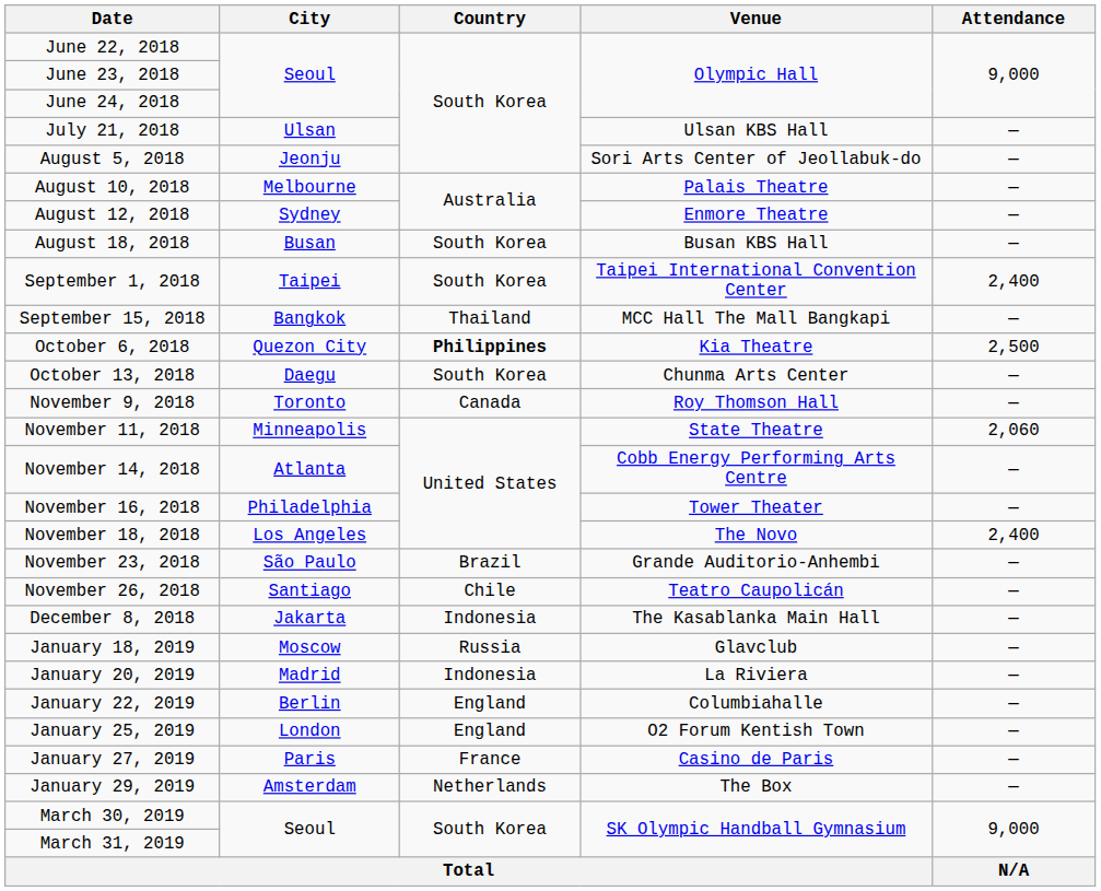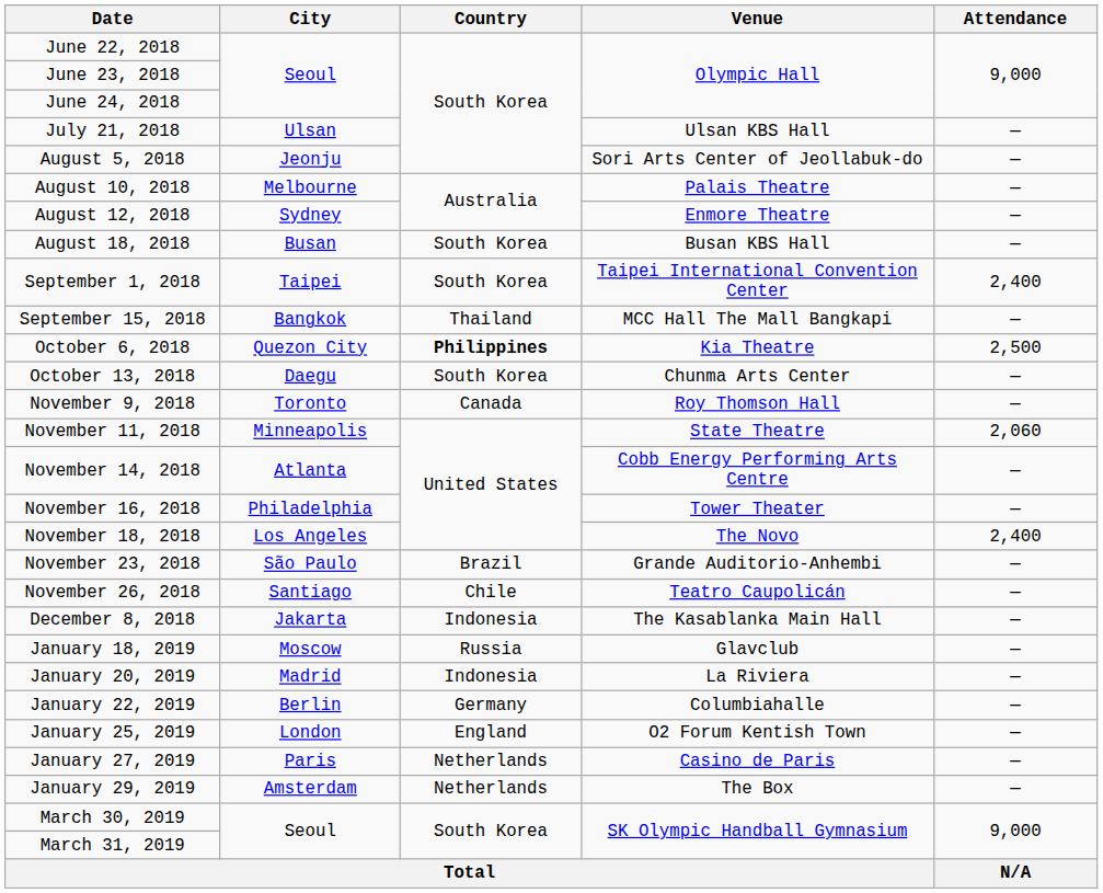 <table class="wikitable" style="text-align:center;">
 <tr>
 <th scope="col" style="width:12em">Date</th>
 <th scope="col" style="width:10em">City</th>
 <th scope="col" style="width:10em">Country</th>
 <th scope="col" style="width:20em">Venue</th>
 <th scope="col" style="width:9em">Attendance</th>
 </tr>
 <tr>
 <td>June 22, 2018</td>
 <td rowspan="3"><a href='#'>Seoul</a></td>
 <td rowspan="5">South Korea</td>
 <td rowspan="3"><a href='#'>Olympic Hall</a></td>
 <td rowspan="3">9,000</td>
 </tr>
 <tr>
 <td>June 23, 2018</td>
 </tr>
 <tr>
 <td>June 24, 2018</td>
 </tr>
 <tr>
 <td>July 21, 2018</td>
 <td><a href='#'>Ulsan</a></td>
 <td>Ulsan KBS Hall</td>
 <td>—</td>
 </tr>
 <tr>
 <td>August 5, 2018</td>
 <td><a href='#'>Jeonju</a></td>
 <td>Sori Arts Center of Jeollabuk-do</td>
 <td>—</td>
 </tr>
 <tr>
 <td>August 10, 2018</td>
 <td><a href='#'>Melbourne</a></td>
 <td rowspan="2">Australia</td>
 <td><a href='#'>Palais Theatre</a></td>
 <td>—</td>
 </tr>
 <tr>
 <td>August 12, 2018</td>
 <td><a href='#'>Sydney</a></td>
 <td><a href='#'>Enmore Theatre</a></td>
 <td>—</td>
 </tr>
 <tr>
 <td>August 18, 2018</td>
 <td><a href='#'>Busan</a></td>
 <td>South Korea</td>
 <td>Busan KBS Hall</td>
 <td>—</td>
 </tr>
 <tr>
 <td>September 1, 2018</td>
 <td><a href='#'>Taipei</a></td>
 <td>South Korea</td>
 <td><a href='#'>Taipei International Convention Center</a></td>
 <td>2,400</td>
 </tr>
 <tr>
 <td>September 15, 2018</td>
 <td><a href='#'>Bangkok</a></td>
 <td>Thailand</td>
 <td>MCC Hall The Mall Bangkapi</td>
 <td>—</td>
 </tr>
 <tr>
 <td>October 6, 2018</td>
 <td><a href='#'>Quezon City</a></td>
 <td><strong>Philippines</strong></td>
 <td><a href='#'>Kia Theatre</a></td>
 <td>2,500</td>
 </tr>
 <tr>
 <td>October 13, 2018</td>
 <td><a href='#'>Daegu</a></td>
 <td>South Korea</td>
 <td>Chunma Arts Center</td>
 <td>—</td>
 </tr>
 <tr>
 <td>November 9, 2018</td>
 <td><a href='#'>Toronto</a></td>
 <td>Canada</td>
 <td><a href='#'>Roy Thomson Hall</a></td>
 <td>—</td>
 </tr>
 <tr>
 <td>November 11, 2018</td>
 <td><a href='#'>Minneapolis</a></td>
 <td rowspan="4">United States</td>
 <td><a href='#'>State Theatre</a></td>
 <td>2,060</td>
 </tr>
 <tr>
 <td>November 14, 2018</td>
 <td><a href='#'>Atlanta</a></td>
 <td><a href='#'>Cobb Energy Performing Arts Centre</a></td>
 <td>—</td>
 </tr>
 <tr>
 <td>November 16, 2018</td>
 <td><a href='#'>Philadelphia</a></td>
 <td><a href='#'>Tower Theater</a></td>
 <td>—</td>
 </tr>
 <tr>
 <td>November 18, 2018</td>
 <td><a href='#'>Los Angeles</a></td>
 <td><a href='#'>The Novo</a></td>
 <td>2,400</td>
 </tr>
 <tr>
 <td>November 23, 2018</td>
 <td><a href='#'>São Paulo</a></td>
 <td>Brazil</td>
 <td>Grande Auditorio-Anhembi</td>
 <td>—</td>
 </tr>
 <tr>
 <td>November 26, 2018</td>
 <td><a href='#'>Santiago</a></td>
 <td>Chile</td>
 <td><a href='#'>Teatro Caupolicán</a></td>
 <td>—</td>
 </tr>
 <tr>
 <td>December 8, 2018</td>
 <td><a href='#'>Jakarta</a></td>
 <td>Indonesia</td>
 <td>The Kasablanka Main Hall</td>
 <td>—</td>
 </tr>
 <tr>
 <td>January 18, 2019</td>
 <td><a href='#'>Moscow</a></td>
 <td>Russia</td>
 <td>Glavclub</td>
 <td>—</td>
 </tr>
 <tr>
 <td>January 20, 2019</td>
 <td><a href='#'>Madrid</a></td>
 <td>Indonesia</td>
 <td>La Riviera</td>
 <td>—</td>
 </tr>
 <tr>
 <td>January 22, 2019</td>
 <td><a href='#'>Berlin</a></td>
-<td>England</td>
+<td>Germany</td>
 <td>Columbiahalle</td>
 <td>—</td>
 </tr>
 <tr>
 <td>January 25, 2019</td>
 <td><a href='#'>London</a></td>
 <td>England</td>
 <td>O2 Forum Kentish Town</td>
 <td>—</td>
 </tr>
 <tr>
 <td>January 27, 2019</td>
 <td><a href='#'>Paris</a></td>
-<td>France</td>
+<td>Netherlands</td>
 <td><a href='#'>Casino de Paris</a></td>
 <td>—</td>
 </tr>
 <tr>
 <td>January 29, 2019</td>
 <td><a href='#'>Amsterdam</a></td>
 <td>Netherlands</td>
 <td>The Box</td>
 <td>—</td>
 </tr>
 <tr>
 <td>March 30, 2019</td>
 <td rowspan=2>Seoul</td>
 <td rowspan=2>South Korea</td>
 <td rowspan=2><a href='#'>SK Olympic Handball Gymnasium</a></td>
 <td rowspan=2>9,000</td>
 </tr>
 <tr>
 <td>March 31, 2019</td>
 </tr>
 <tr>
 <th colspan=4>Total</th>
 <th>N/A</th>
 </tr>
 </table>
